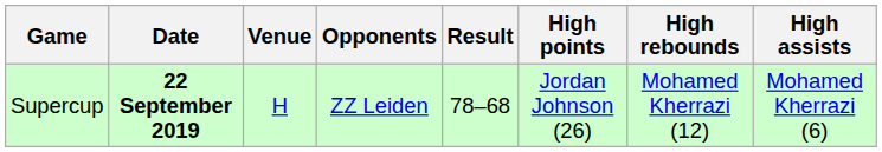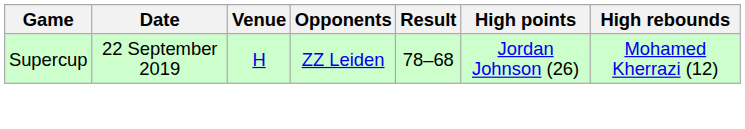 <table class="wikitable sortable" style="text-align:center; font-size:95%;">
 <tr>
 <th>Game</th>
 <th>Date</th>
 <th>Venue</th>
 <th>Opponents</th>
 <th>Result</th>
 <th>High points</th>
 <th>High rebounds</th>
-<th>High assists</th>
 </tr>
 <tr bgcolor=#cfc>
 <td>Supercup</td>
-<td><strong>22 September 2019</strong></td>
+<td>22 September 2019</td>
 <td><a href='#'>H</a></td>
 <td><a href='#'>ZZ Leiden</a></td>
 <td>78–68</td>
 <td><a href='#'>Jordan Johnson</a> (26)</td>
 <td><a href='#'>Mohamed Kherrazi</a> (12)</td>
-<td><a href='#'>Mohamed Kherrazi</a> (6)</td>
 </tr>
 </table>
